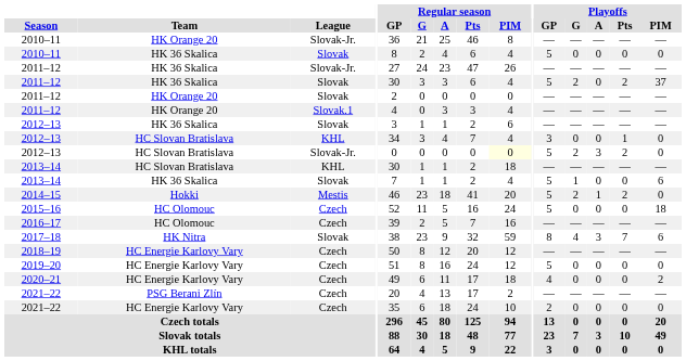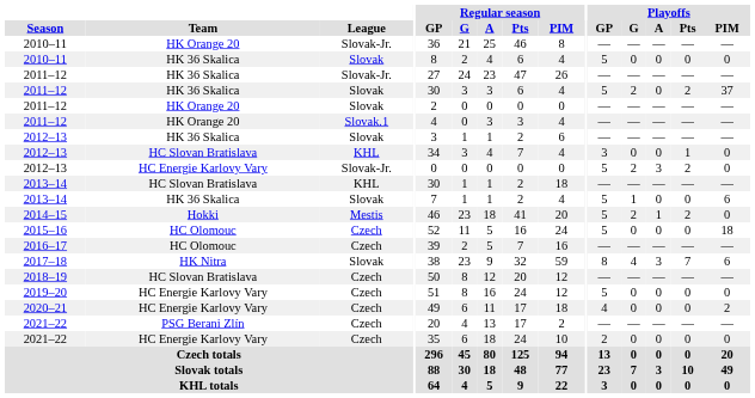 <table border="0" cellpadding="1" cellspacing="0" style="text-align:center; width:60em">
 <tr bgcolor="#e0e0e0">
 <th colspan="3" bgcolor="#ffffff"></th>
 <th rowspan="99" bgcolor="#ffffff"></th>
 <th colspan="5"><a href='#'>Regular season</a></th>
 <th rowspan="99" bgcolor="#ffffff"></th>
 <th colspan="5"><a href='#'>Playoffs</a></th>
 </tr>
 <tr bgcolor="#e0e0e0">
 <th><a href='#'>Season</a></th>
 <th>Team</th>
 <th>League</th>
 <th>GP</th>
 <th><a href='#'>G</a></th>
 <th><a href='#'>A</a></th>
 <th><a href='#'>Pts</a></th>
 <th><a href='#'>PIM</a></th>
 <th>GP</th>
 <th>G</th>
 <th>A</th>
 <th>Pts</th>
 <th>PIM</th>
 </tr>
 <tr>
 <td>2010–11</td>
 <td><a href='#'>HK Orange 20</a></td>
 <td>Slovak-Jr.</td>
 <td>36</td>
 <td>21</td>
 <td>25</td>
 <td>46</td>
 <td>8</td>
 <td>—</td>
 <td>—</td>
 <td>—</td>
 <td>—</td>
 <td>—</td>
 </tr>
 <tr bgcolor="#f0f0f0">
 <td><a href='#'>2010–11</a></td>
 <td>HK 36 Skalica</td>
 <td><a href='#'>Slovak</a></td>
 <td>8</td>
 <td>2</td>
 <td>4</td>
 <td>6</td>
 <td>4</td>
 <td>5</td>
 <td>0</td>
 <td>0</td>
 <td>0</td>
 <td>0</td>
 </tr>
 <tr>
 <td>2011–12</td>
 <td>HK 36 Skalica</td>
 <td>Slovak-Jr.</td>
 <td>27</td>
 <td>24</td>
 <td>23</td>
 <td>47</td>
 <td>26</td>
 <td>—</td>
 <td>—</td>
 <td>—</td>
 <td>—</td>
 <td>—</td>
 </tr>
 <tr bgcolor="#f0f0f0">
 <td><a href='#'>2011–12</a></td>
 <td>HK 36 Skalica</td>
 <td>Slovak</td>
 <td>30</td>
 <td>3</td>
 <td>3</td>
 <td>6</td>
 <td>4</td>
 <td>5</td>
 <td>2</td>
 <td>0</td>
 <td>2</td>
 <td>37</td>
 </tr>
 <tr>
 <td>2011–12</td>
 <td><a href='#'>HK Orange 20</a></td>
 <td>Slovak</td>
 <td>2</td>
 <td>0</td>
 <td>0</td>
 <td>0</td>
 <td>0</td>
 <td>—</td>
 <td>—</td>
 <td>—</td>
 <td>—</td>
 <td>—</td>
 </tr>
 <tr bgcolor="#f0f0f0">
 <td><a href='#'>2011–12</a></td>
 <td>HK Orange 20</td>
 <td><a href='#'>Slovak.1</a></td>
 <td>4</td>
 <td>0</td>
 <td>3</td>
 <td>3</td>
 <td>4</td>
 <td>—</td>
 <td>—</td>
 <td>—</td>
 <td>—</td>
 <td>—</td>
 </tr>
 <tr>
 <td><a href='#'>2012–13</a></td>
 <td>HK 36 Skalica</td>
 <td>Slovak</td>
 <td>3</td>
 <td>1</td>
 <td>1</td>
 <td>2</td>
 <td>6</td>
 <td>—</td>
 <td>—</td>
 <td>—</td>
 <td>—</td>
 <td>—</td>
 </tr>
 <tr bgcolor="#f0f0f0">
 <td><a href='#'>2012–13</a></td>
 <td><a href='#'>HC Slovan Bratislava</a></td>
 <td><a href='#'>KHL</a></td>
 <td>34</td>
 <td>3</td>
 <td>4</td>
 <td>7</td>
 <td>4</td>
 <td>3</td>
 <td>0</td>
 <td>0</td>
 <td>1</td>
 <td>0</td>
 </tr>
 <tr>
 <td>2012–13</td>
-<td>HC Slovan Bratislava</td>
+<td><a href='#'>HC Energie Karlovy Vary</a></td>
 <td>Slovak-Jr.</td>
 <td>0</td>
 <td>0</td>
 <td>0</td>
 <td>0</td>
-<td style="background: lightyellow;">0</td>
+<td>0</td>
 <td>5</td>
 <td>2</td>
 <td>3</td>
 <td>2</td>
 <td>0</td>
 </tr>
 <tr bgcolor="#f0f0f0">
 <td><a href='#'>2013–14</a></td>
 <td>HC Slovan Bratislava</td>
 <td>KHL</td>
 <td>30</td>
 <td>1</td>
 <td>1</td>
 <td>2</td>
 <td>18</td>
 <td>—</td>
 <td>—</td>
 <td>—</td>
 <td>—</td>
 <td>—</td>
 </tr>
 <tr>
 <td><a href='#'>2013–14</a></td>
 <td>HK 36 Skalica</td>
 <td>Slovak</td>
 <td>7</td>
 <td>1</td>
 <td>1</td>
 <td>2</td>
 <td>4</td>
 <td>5</td>
 <td>1</td>
 <td>0</td>
 <td>0</td>
 <td>6</td>
 </tr>
 <tr bgcolor="#f0f0f0">
 <td><a href='#'>2014–15</a></td>
 <td><a href='#'>Hokki</a></td>
 <td><a href='#'>Mestis</a></td>
 <td>46</td>
 <td>23</td>
 <td>18</td>
 <td>41</td>
 <td>20</td>
 <td>5</td>
 <td>2</td>
 <td>1</td>
 <td>2</td>
 <td>0</td>
 </tr>
 <tr>
 <td><a href='#'>2015–16</a></td>
 <td><a href='#'>HC Olomouc</a></td>
 <td><a href='#'>Czech</a></td>
 <td>52</td>
 <td>11</td>
 <td>5</td>
 <td>16</td>
 <td>24</td>
 <td>5</td>
 <td>0</td>
 <td>0</td>
 <td>0</td>
 <td>18</td>
 </tr>
 <tr bgcolor="#f0f0f0">
 <td><a href='#'>2016–17</a></td>
 <td>HC Olomouc</td>
 <td>Czech</td>
 <td>39</td>
 <td>2</td>
 <td>5</td>
 <td>7</td>
 <td>16</td>
 <td>—</td>
 <td>—</td>
 <td>—</td>
 <td>—</td>
 <td>—</td>
 </tr>
 <tr>
 <td><a href='#'>2017–18</a></td>
 <td><a href='#'>HK Nitra</a></td>
 <td>Slovak</td>
 <td>38</td>
 <td>23</td>
 <td>9</td>
 <td>32</td>
 <td>59</td>
 <td>8</td>
 <td>4</td>
 <td>3</td>
 <td>7</td>
 <td>6</td>
 </tr>
 <tr bgcolor="#f0f0f0">
 <td><a href='#'>2018–19</a></td>
-<td><a href='#'>HC Energie Karlovy Vary</a></td>
+<td>HC Slovan Bratislava</td>
 <td>Czech</td>
 <td>50</td>
 <td>8</td>
 <td>12</td>
 <td>20</td>
 <td>12</td>
 <td>—</td>
 <td>—</td>
 <td>—</td>
 <td>—</td>
 <td>—</td>
 </tr>
 <tr>
 <td><a href='#'>2019–20</a></td>
 <td>HC Energie Karlovy Vary</td>
 <td>Czech</td>
 <td>51</td>
 <td>8</td>
 <td>16</td>
 <td>24</td>
 <td>12</td>
 <td>5</td>
 <td>0</td>
 <td>0</td>
 <td>0</td>
 <td>0</td>
 </tr>
 <tr bgcolor="#f0f0f0">
 <td><a href='#'>2020–21</a></td>
 <td>HC Energie Karlovy Vary</td>
 <td>Czech</td>
 <td>49</td>
 <td>6</td>
 <td>11</td>
 <td>17</td>
 <td>18</td>
 <td>4</td>
 <td>0</td>
 <td>0</td>
 <td>0</td>
 <td>2</td>
 </tr>
 <tr>
 <td><a href='#'>2021–22</a></td>
 <td><a href='#'>PSG Berani Zlín</a></td>
 <td>Czech</td>
 <td>20</td>
 <td>4</td>
 <td>13</td>
 <td>17</td>
 <td>2</td>
 <td>—</td>
 <td>—</td>
 <td>—</td>
 <td>—</td>
 <td>—</td>
 </tr>
 <tr bgcolor="#f0f0f0">
 <td>2021–22</td>
 <td>HC Energie Karlovy Vary</td>
 <td>Czech</td>
 <td>35</td>
 <td>6</td>
 <td>18</td>
 <td>24</td>
 <td>10</td>
 <td>2</td>
 <td>0</td>
 <td>0</td>
 <td>0</td>
 <td>0</td>
 </tr>
 <tr bgcolor="#e0e0e0">
 <th colspan="3">Czech totals</th>
 <th>296</th>
 <th>45</th>
 <th>80</th>
 <th>125</th>
 <th>94</th>
 <th>13</th>
 <th>0</th>
 <th>0</th>
 <th>0</th>
 <th>20</th>
 </tr>
 <tr bgcolor="#e0e0e0">
 <th colspan="3">Slovak totals</th>
 <th>88</th>
 <th>30</th>
 <th>18</th>
 <th>48</th>
 <th>77</th>
 <th>23</th>
 <th>7</th>
 <th>3</th>
 <th>10</th>
 <th>49</th>
 </tr>
 <tr bgcolor="#e0e0e0">
 <th colspan="3">KHL totals</th>
 <th>64</th>
 <th>4</th>
 <th>5</th>
 <th>9</th>
 <th>22</th>
 <th>3</th>
 <th>0</th>
 <th>0</th>
 <th>0</th>
 <th>0</th>
 </tr>
 </table>
